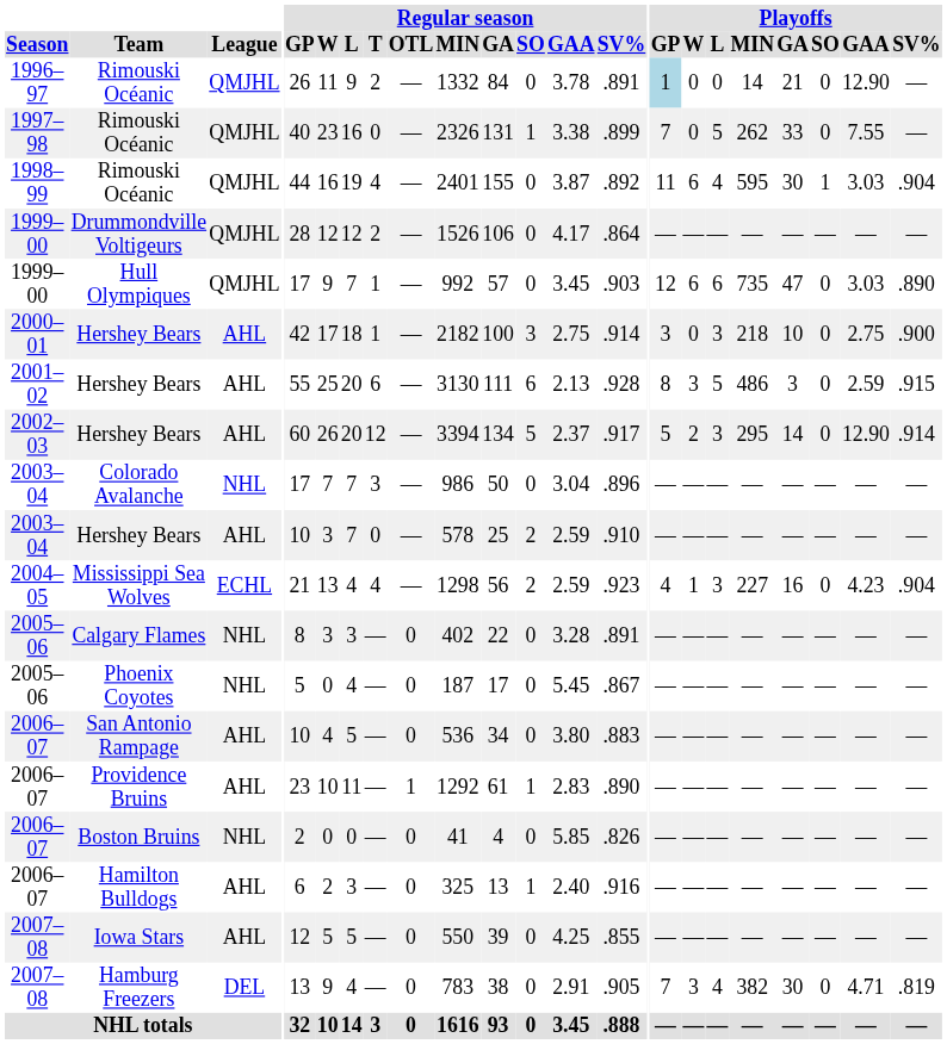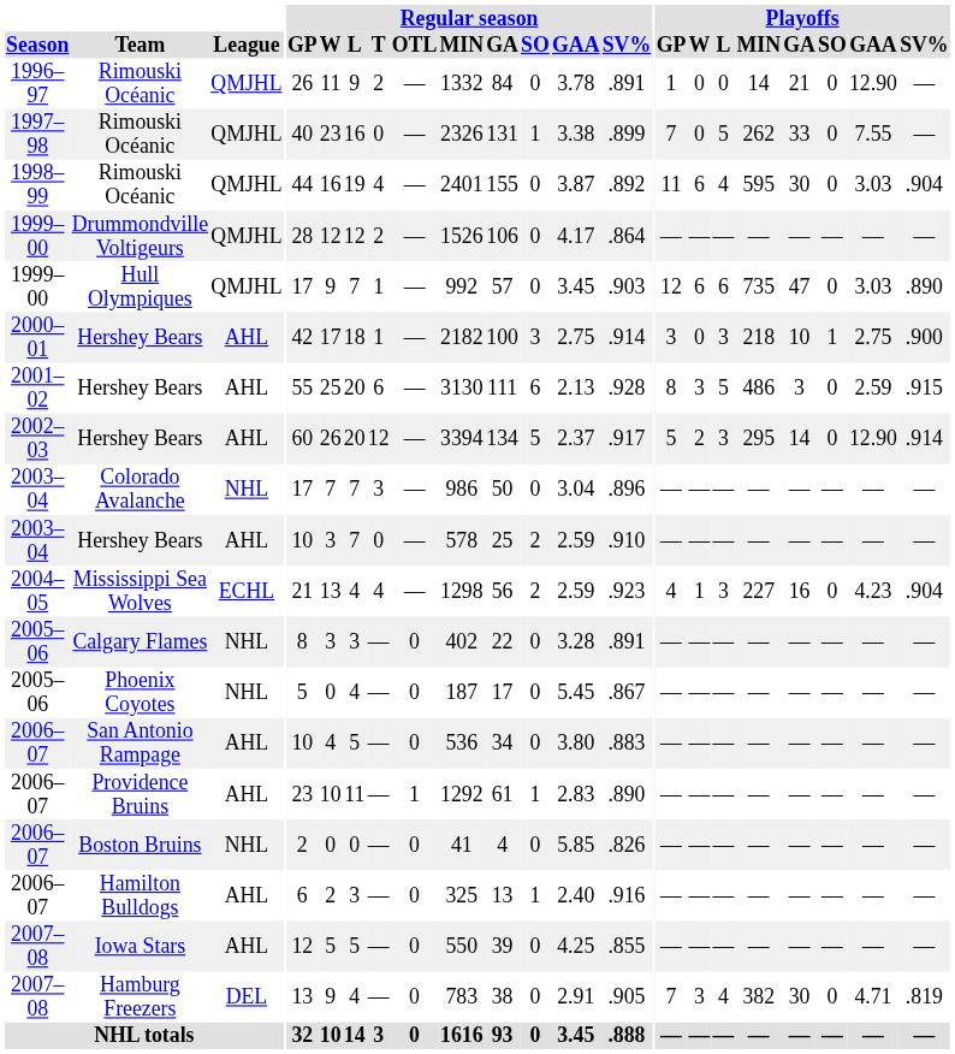 <table border="0" cellpadding="1" cellspacing="0" style="width:90%; text-align:center;">
 <tr bgcolor="#e0e0e0">
 <th colspan="3" bgcolor="#ffffff"></th>
 <th rowspan="99" bgcolor="#ffffff"></th>
 <th colspan="10" bgcolor="#e0e0e0"><a href='#'>Regular season</a></th>
 <th rowspan="99" bgcolor="#ffffff"></th>
 <th colspan="8" bgcolor="#e0e0e0"><a href='#'>Playoffs</a></th>
 </tr>
 <tr bgcolor="#e0e0e0">
 <th><a href='#'>Season</a></th>
 <th>Team</th>
 <th>League</th>
 <th>GP</th>
 <th>W</th>
 <th>L</th>
 <th>T</th>
 <th>OTL</th>
 <th>MIN</th>
 <th>GA</th>
 <th><a href='#'>SO</a></th>
 <th><a href='#'>GAA</a></th>
 <th><a href='#'>SV%</a></th>
 <th>GP</th>
 <th>W</th>
 <th>L</th>
 <th>MIN</th>
 <th>GA</th>
 <th>SO</th>
 <th>GAA</th>
 <th>SV%</th>
 </tr>
 <tr>
 <td><a href='#'>1996–97</a></td>
 <td><a href='#'>Rimouski Océanic</a></td>
 <td><a href='#'>QMJHL</a></td>
 <td>26</td>
 <td>11</td>
 <td>9</td>
 <td>2</td>
 <td>—</td>
 <td>1332</td>
 <td>84</td>
 <td>0</td>
 <td>3.78</td>
 <td>.891</td>
-<td style="background: lightblue;">1</td>
+<td>1</td>
 <td>0</td>
 <td>0</td>
 <td>14</td>
 <td>21</td>
 <td>0</td>
 <td>12.90</td>
 <td>—</td>
 </tr>
 <tr bgcolor="#f0f0f0">
 <td><a href='#'>1997–98</a></td>
 <td>Rimouski Océanic</td>
 <td>QMJHL</td>
 <td>40</td>
 <td>23</td>
 <td>16</td>
 <td>0</td>
 <td>—</td>
 <td>2326</td>
 <td>131</td>
 <td>1</td>
 <td>3.38</td>
 <td>.899</td>
 <td>7</td>
 <td>0</td>
 <td>5</td>
 <td>262</td>
 <td>33</td>
 <td>0</td>
 <td>7.55</td>
 <td>—</td>
 </tr>
 <tr>
 <td><a href='#'>1998–99</a></td>
 <td>Rimouski Océanic</td>
 <td>QMJHL</td>
 <td>44</td>
 <td>16</td>
 <td>19</td>
 <td>4</td>
 <td>—</td>
 <td>2401</td>
 <td>155</td>
 <td>0</td>
 <td>3.87</td>
 <td>.892</td>
 <td>11</td>
 <td>6</td>
 <td>4</td>
 <td>595</td>
 <td>30</td>
-<td>1</td>
+<td>0</td>
 <td>3.03</td>
 <td>.904</td>
 </tr>
 <tr bgcolor="#f0f0f0">
 <td><a href='#'>1999–00</a></td>
 <td><a href='#'>Drummondville Voltigeurs</a></td>
 <td>QMJHL</td>
 <td>28</td>
 <td>12</td>
 <td>12</td>
 <td>2</td>
 <td>—</td>
 <td>1526</td>
 <td>106</td>
 <td>0</td>
 <td>4.17</td>
 <td>.864</td>
 <td>—</td>
 <td>—</td>
 <td>—</td>
 <td>—</td>
 <td>—</td>
 <td>—</td>
 <td>—</td>
 <td>—</td>
 </tr>
 <tr>
 <td>1999–00</td>
 <td><a href='#'>Hull Olympiques</a></td>
 <td>QMJHL</td>
 <td>17</td>
 <td>9</td>
 <td>7</td>
 <td>1</td>
 <td>—</td>
 <td>992</td>
 <td>57</td>
 <td>0</td>
 <td>3.45</td>
 <td>.903</td>
 <td>12</td>
 <td>6</td>
 <td>6</td>
 <td>735</td>
 <td>47</td>
 <td>0</td>
 <td>3.03</td>
 <td>.890</td>
 </tr>
 <tr bgcolor="#f0f0f0">
 <td><a href='#'>2000–01</a></td>
 <td><a href='#'>Hershey Bears</a></td>
 <td><a href='#'>AHL</a></td>
 <td>42</td>
 <td>17</td>
 <td>18</td>
 <td>1</td>
 <td>—</td>
 <td>2182</td>
 <td>100</td>
 <td>3</td>
 <td>2.75</td>
 <td>.914</td>
 <td>3</td>
 <td>0</td>
 <td>3</td>
 <td>218</td>
 <td>10</td>
-<td>0</td>
+<td>1</td>
 <td>2.75</td>
 <td>.900</td>
 </tr>
 <tr>
 <td><a href='#'>2001–02</a></td>
 <td>Hershey Bears</td>
 <td>AHL</td>
 <td>55</td>
 <td>25</td>
 <td>20</td>
 <td>6</td>
 <td>—</td>
 <td>3130</td>
 <td>111</td>
 <td>6</td>
 <td>2.13</td>
 <td>.928</td>
 <td>8</td>
 <td>3</td>
 <td>5</td>
 <td>486</td>
 <td>3</td>
 <td>0</td>
 <td>2.59</td>
 <td>.915</td>
 </tr>
 <tr bgcolor="#f0f0f0">
 <td><a href='#'>2002–03</a></td>
 <td>Hershey Bears</td>
 <td>AHL</td>
 <td>60</td>
 <td>26</td>
 <td>20</td>
 <td>12</td>
 <td>—</td>
 <td>3394</td>
 <td>134</td>
 <td>5</td>
 <td>2.37</td>
 <td>.917</td>
 <td>5</td>
 <td>2</td>
 <td>3</td>
 <td>295</td>
 <td>14</td>
 <td>0</td>
 <td>12.90</td>
 <td>.914</td>
 </tr>
 <tr>
 <td><a href='#'>2003–04</a></td>
 <td><a href='#'>Colorado Avalanche</a></td>
 <td><a href='#'>NHL</a></td>
 <td>17</td>
 <td>7</td>
 <td>7</td>
 <td>3</td>
 <td>—</td>
 <td>986</td>
 <td>50</td>
 <td>0</td>
 <td>3.04</td>
 <td>.896</td>
 <td>—</td>
 <td>—</td>
 <td>—</td>
 <td>—</td>
 <td>—</td>
 <td>—</td>
 <td>—</td>
 <td>—</td>
 </tr>
 <tr bgcolor="#f0f0f0">
 <td><a href='#'>2003–04</a></td>
 <td>Hershey Bears</td>
 <td>AHL</td>
 <td>10</td>
 <td>3</td>
 <td>7</td>
 <td>0</td>
 <td>—</td>
 <td>578</td>
 <td>25</td>
 <td>2</td>
 <td>2.59</td>
 <td>.910</td>
 <td>—</td>
 <td>—</td>
 <td>—</td>
 <td>—</td>
 <td>—</td>
 <td>—</td>
 <td>—</td>
 <td>—</td>
 </tr>
 <tr>
 <td><a href='#'>2004–05</a></td>
 <td><a href='#'>Mississippi Sea Wolves</a></td>
 <td><a href='#'>ECHL</a></td>
 <td>21</td>
 <td>13</td>
 <td>4</td>
 <td>4</td>
 <td>—</td>
 <td>1298</td>
 <td>56</td>
 <td>2</td>
 <td>2.59</td>
 <td>.923</td>
 <td>4</td>
 <td>1</td>
 <td>3</td>
 <td>227</td>
 <td>16</td>
 <td>0</td>
 <td>4.23</td>
 <td>.904</td>
 </tr>
 <tr bgcolor="#f0f0f0">
 <td><a href='#'>2005–06</a></td>
 <td><a href='#'>Calgary Flames</a></td>
 <td>NHL</td>
 <td>8</td>
 <td>3</td>
 <td>3</td>
 <td>—</td>
 <td>0</td>
 <td>402</td>
 <td>22</td>
 <td>0</td>
 <td>3.28</td>
 <td>.891</td>
 <td>—</td>
 <td>—</td>
 <td>—</td>
 <td>—</td>
 <td>—</td>
 <td>—</td>
 <td>—</td>
 <td>—</td>
 </tr>
 <tr>
 <td>2005–06</td>
 <td><a href='#'>Phoenix Coyotes</a></td>
 <td>NHL</td>
 <td>5</td>
 <td>0</td>
 <td>4</td>
 <td>—</td>
 <td>0</td>
 <td>187</td>
 <td>17</td>
 <td>0</td>
 <td>5.45</td>
 <td>.867</td>
 <td>—</td>
 <td>—</td>
 <td>—</td>
 <td>—</td>
 <td>—</td>
 <td>—</td>
 <td>—</td>
 <td>—</td>
 </tr>
 <tr bgcolor="#f0f0f0">
 <td><a href='#'>2006–07</a></td>
 <td><a href='#'>San Antonio Rampage</a></td>
 <td>AHL</td>
 <td>10</td>
 <td>4</td>
 <td>5</td>
 <td>—</td>
 <td>0</td>
 <td>536</td>
 <td>34</td>
 <td>0</td>
 <td>3.80</td>
 <td>.883</td>
 <td>—</td>
 <td>—</td>
 <td>—</td>
 <td>—</td>
 <td>—</td>
 <td>—</td>
 <td>—</td>
 <td>—</td>
 </tr>
 <tr>
 <td>2006–07</td>
 <td><a href='#'>Providence Bruins</a></td>
 <td>AHL</td>
 <td>23</td>
 <td>10</td>
 <td>11</td>
 <td>—</td>
 <td>1</td>
 <td>1292</td>
 <td>61</td>
 <td>1</td>
 <td>2.83</td>
 <td>.890</td>
 <td>—</td>
 <td>—</td>
 <td>—</td>
 <td>—</td>
 <td>—</td>
 <td>—</td>
 <td>—</td>
 <td>—</td>
 </tr>
 <tr bgcolor="#f0f0f0">
 <td><a href='#'>2006–07</a></td>
 <td><a href='#'>Boston Bruins</a></td>
 <td>NHL</td>
 <td>2</td>
 <td>0</td>
 <td>0</td>
 <td>—</td>
 <td>0</td>
 <td>41</td>
 <td>4</td>
 <td>0</td>
 <td>5.85</td>
 <td>.826</td>
 <td>—</td>
 <td>—</td>
 <td>—</td>
 <td>—</td>
 <td>—</td>
 <td>—</td>
 <td>—</td>
 <td>—</td>
 </tr>
 <tr>
 <td>2006–07</td>
 <td><a href='#'>Hamilton Bulldogs</a></td>
 <td>AHL</td>
 <td>6</td>
 <td>2</td>
 <td>3</td>
 <td>—</td>
 <td>0</td>
 <td>325</td>
 <td>13</td>
 <td>1</td>
 <td>2.40</td>
 <td>.916</td>
 <td>—</td>
 <td>—</td>
 <td>—</td>
 <td>—</td>
 <td>—</td>
 <td>—</td>
 <td>—</td>
 <td>—</td>
 </tr>
 <tr bgcolor="#f0f0f0">
 <td><a href='#'>2007–08</a></td>
 <td><a href='#'>Iowa Stars</a></td>
 <td>AHL</td>
 <td>12</td>
 <td>5</td>
 <td>5</td>
 <td>—</td>
 <td>0</td>
 <td>550</td>
 <td>39</td>
 <td>0</td>
 <td>4.25</td>
 <td>.855</td>
 <td>—</td>
 <td>—</td>
 <td>—</td>
 <td>—</td>
 <td>—</td>
 <td>—</td>
 <td>—</td>
 <td>—</td>
 </tr>
 <tr>
 <td><a href='#'>2007–08</a></td>
 <td><a href='#'>Hamburg Freezers</a></td>
 <td><a href='#'>DEL</a></td>
 <td>13</td>
 <td>9</td>
 <td>4</td>
 <td>—</td>
 <td>0</td>
 <td>783</td>
 <td>38</td>
 <td>0</td>
 <td>2.91</td>
 <td>.905</td>
 <td>7</td>
 <td>3</td>
 <td>4</td>
 <td>382</td>
 <td>30</td>
 <td>0</td>
 <td>4.71</td>
 <td>.819</td>
 </tr>
 <tr bgcolor="#e0e0e0">
 <th colspan=3>NHL totals</th>
 <th>32</th>
 <th>10</th>
 <th>14</th>
 <th>3</th>
 <th>0</th>
 <th>1616</th>
 <th>93</th>
 <th>0</th>
 <th>3.45</th>
 <th>.888</th>
 <th>—</th>
 <th>—</th>
 <th>—</th>
 <th>—</th>
 <th>—</th>
 <th>—</th>
 <th>—</th>
 <th>—</th>
 </tr>
 </table>
